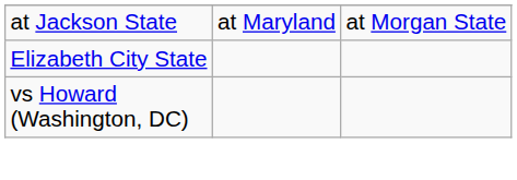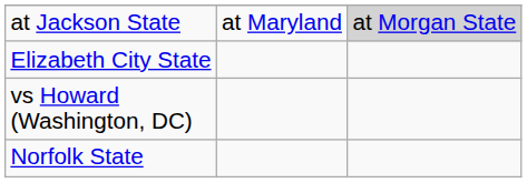 <table class="wikitable">
 <tr>
 </tr>
 <tr>
 <td>at <a href='#'>Jackson State</a></td>
 <td>at <a href='#'>Maryland</a></td>
-<td>at <a href='#'>Morgan State</a></td>
+<td style="background: lightgrey;">at <a href='#'>Morgan State</a></td>
 </tr>
 <tr>
 <td><a href='#'>Elizabeth City State</a></td>
 <td></td>
 </tr>
 <tr>
 <td>vs <a href='#'>Howard</a><br>(Washington, DC)</td>
 <td></td>
 <td></td>
 </tr>
+<tr>
+<td><a href='#'>Norfolk State</a></td>
+<td></td>
+<td></td>
+</tr>
 </table>
